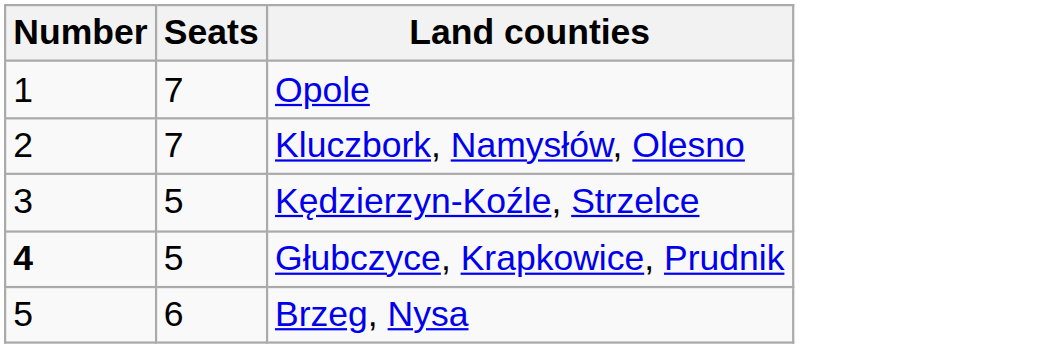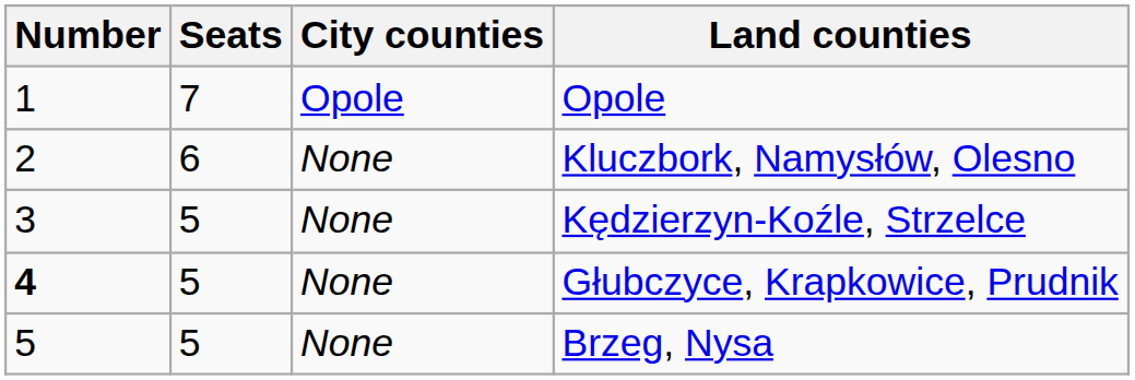 <table class=wikitable>
 <tr>
 <th>Number</th>
 <th>Seats</th>
+<th>City counties</th>
 <th>Land counties</th>
 </tr>
 <tr>
 <td>1</td>
 <td>7</td>
 <td><a href='#'>Opole</a></td>
+<td><a href='#'>Opole</a></td>
 </tr>
 <tr>
 <td>2</td>
-<td>7</td>
+<td>6</td>
+<td><em>None</em></td>
 <td><a href='#'>Kluczbork</a>, <a href='#'>Namysłów</a>, <a href='#'>Olesno</a></td>
 </tr>
 <tr>
 <td>3</td>
 <td>5</td>
+<td><em>None</em></td>
 <td><a href='#'>Kędzierzyn-Koźle</a>, <a href='#'>Strzelce</a></td>
 </tr>
 <tr>
 <td><strong>4</strong></td>
 <td>5</td>
+<td><em>None</em></td>
 <td><a href='#'>Głubczyce</a>, <a href='#'>Krapkowice</a>, <a href='#'>Prudnik</a></td>
 </tr>
 <tr>
 <td>5</td>
-<td>6</td>
+<td>5</td>
+<td><em>None</em></td>
 <td><a href='#'>Brzeg</a>, <a href='#'>Nysa</a></td>
 </tr>
 </table>
